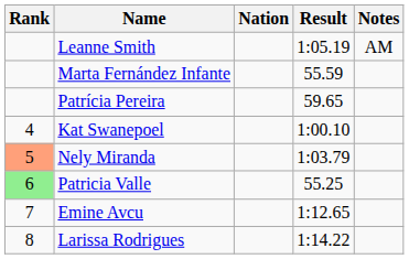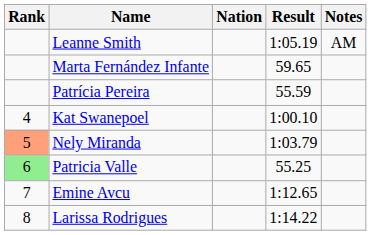 <table class="wikitable sortable" style="text-align:center">
 <tr>
 <th>Rank</th>
 <th>Name</th>
 <th>Nation</th>
 <th>Result</th>
 <th>Notes</th>
 </tr>
 <tr>
 <td></td>
 <td align=left><a href='#'>Leanne Smith</a></td>
 <td align=left></td>
 <td>1:05.19</td>
 <td>AM</td>
 </tr>
 <tr>
 <td></td>
 <td align=left><a href='#'>Marta Fernández Infante</a></td>
 <td align=left></td>
-<td>55.59</td>
+<td>59.65</td>
 <td></td>
 </tr>
 <tr>
 <td></td>
 <td align=left><a href='#'>Patrícia Pereira</a></td>
 <td align=left></td>
-<td>59.65</td>
+<td>55.59</td>
 <td></td>
 </tr>
 <tr>
 <td>4</td>
 <td align=left><a href='#'>Kat Swanepoel</a></td>
 <td align=left></td>
 <td>1:00.10</td>
 <td></td>
 </tr>
 <tr>
 <td style="background: lightsalmon;">5</td>
 <td align=left><a href='#'>Nely Miranda</a></td>
 <td align=left></td>
 <td>1:03.79</td>
 <td></td>
 </tr>
 <tr>
 <td style="background: lightgreen;">6</td>
 <td align=left><a href='#'>Patricia Valle</a></td>
 <td align=left></td>
 <td>55.25</td>
 <td></td>
 </tr>
 <tr>
 <td>7</td>
 <td align=left><a href='#'>Emine Avcu</a></td>
 <td align=left></td>
 <td>1:12.65</td>
 <td></td>
 </tr>
 <tr>
 <td>8</td>
 <td align=left><a href='#'>Larissa Rodrigues</a></td>
 <td align=left></td>
 <td>1:14.22</td>
 <td></td>
 </tr>
 </table>
